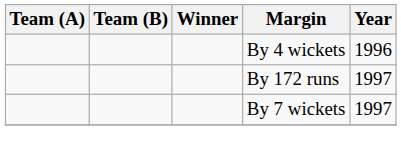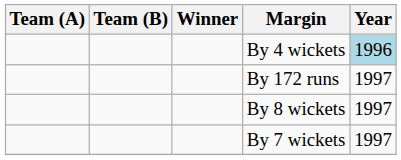 <table class="wikitable" style="margin: 1em auto 1em auto">
 <tr>
 <th>Team (A)</th>
 <th>Team (B)</th>
 <th>Winner</th>
 <th>Margin</th>
 <th>Year</th>
 </tr>
 <tr>
 <td></td>
 <td></td>
 <td></td>
 <td>By 4 wickets</td>
-<td>1996</td>
+<td style="background: lightblue;">1996</td>
 </tr>
 <tr>
 <td></td>
 <td></td>
 <td></td>
 <td>By 172 runs</td>
 <td>1997</td>
 </tr>
 <tr>
 <td></td>
 <td></td>
 <td></td>
+<td>By 8 wickets</td>
+<td>1997</td>
+</tr>
+<tr>
+<td></td>
+<td></td>
+<td></td>
 <td>By 7 wickets</td>
 <td>1997</td>
 </tr>
 <tr>
 </tr>
 </table>
